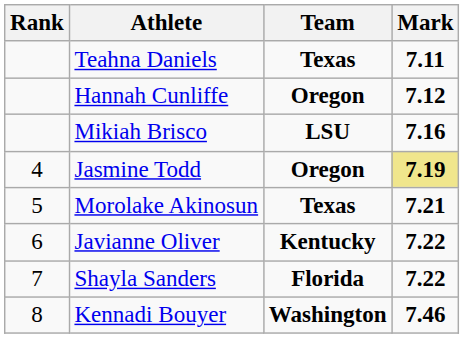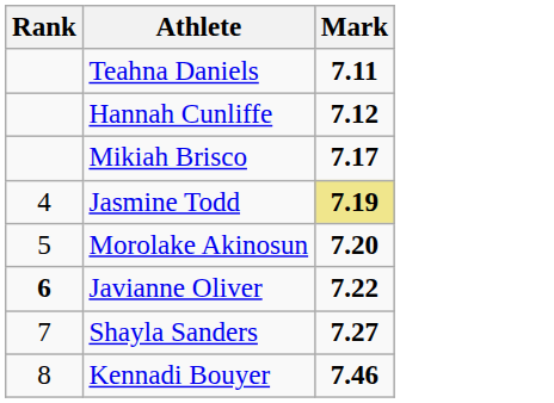 <table class="wikitable sortable" style="text-align: center;">
 <tr>
 <th>Rank</th>
 <th>Athlete</th>
-<th>Team</th>
 <th>Mark</th>
 </tr>
 <tr>
 <td></td>
 <td align=left><a href='#'>Teahna Daniels</a></td>
-<td><strong>Texas</strong></td>
 <td><strong>7.11</strong></td>
 </tr>
 <tr>
 <td></td>
 <td align=left><a href='#'>Hannah Cunliffe</a></td>
-<td><strong>Oregon</strong></td>
 <td><strong>7.12</strong></td>
 </tr>
 <tr>
 <td></td>
 <td align=left><a href='#'>Mikiah Brisco</a></td>
-<td><strong>LSU</strong></td>
-<td><strong>7.16</strong></td>
+<td><strong>7.17</strong></td>
 </tr>
 <tr>
 <td>4</td>
 <td align=left><a href='#'>Jasmine Todd</a></td>
-<td><strong>Oregon</strong></td>
 <td style="background: khaki;"><strong>7.19</strong></td>
 </tr>
 <tr>
 <td>5</td>
 <td align=left><a href='#'>Morolake Akinosun</a></td>
-<td><strong>Texas</strong></td>
-<td><strong>7.21</strong></td>
+<td><strong>7.20</strong></td>
 </tr>
 <tr>
-<td>6</td>
+<td><strong>6</strong></td>
 <td align=left><a href='#'>Javianne Oliver</a></td>
-<td><strong>Kentucky</strong></td>
 <td><strong>7.22</strong></td>
 </tr>
 <tr>
 <td>7</td>
 <td align=left><a href='#'>Shayla Sanders</a></td>
-<td><strong>Florida</strong></td>
-<td><strong>7.22</strong></td>
+<td><strong>7.27</strong></td>
 </tr>
 <tr>
 <td>8</td>
 <td align=left><a href='#'>Kennadi Bouyer</a></td>
-<td><strong>Washington</strong></td>
 <td><strong>7.46</strong></td>
 </tr>
 </table>
